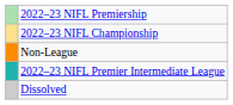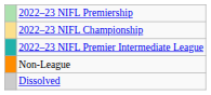 <table class="wikitable" style="text-align:left; font-size:95%;">
 <tr>
 <td width=10px bgcolor=ACE1AF></td>
 <td><a href='#'>2022–23 NIFL Premiership</a></td>
 </tr>
 <tr>
 <td width=10px bgcolor=FBE08D></td>
 <td><a href='#'>2022–23 NIFL Championship</a></td>
 </tr>
 <tr>
+<td width=10px bgcolor=20B2AA></td>
+<td><a href='#'>2022–23 NIFL Premier Intermediate League</a></td>
+</tr>
+<tr>
 <td width=10px bgcolor=FF8C00></td>
 <td>Non-League</td>
-</tr>
-<tr>
-<td width=10px bgcolor=20B2AA></td>
-<td><a href='#'>2022–23 NIFL Premier Intermediate League</a></td>
 </tr>
 <tr>
 <td width=10px bgcolor= CCCCCC></td>
 <td><a href='#'>Dissolved</a></td>
 </tr>
 </table>
